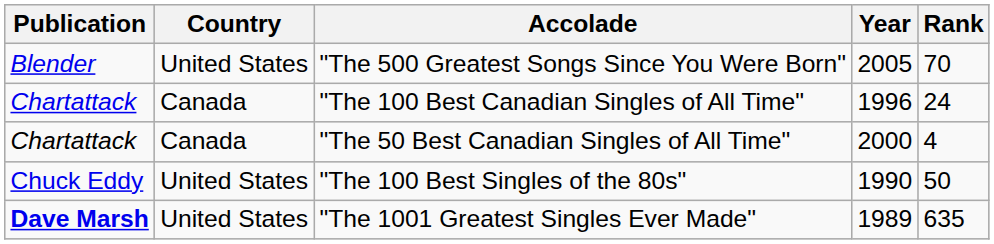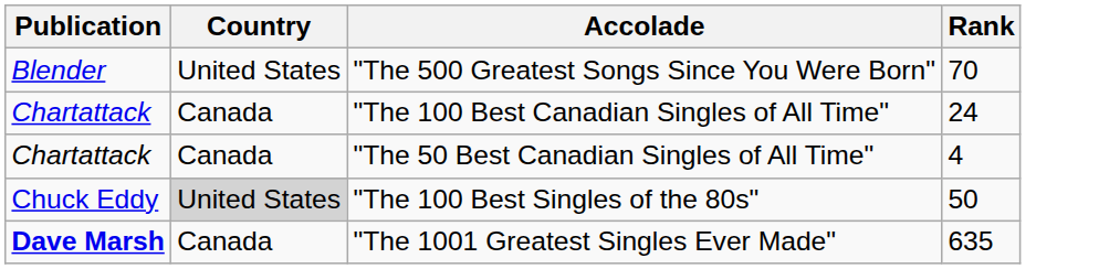 <table class="wikitable sortable" border="1">
 <tr>
 <th>Publication</th>
 <th>Country</th>
 <th>Accolade</th>
-<th>Year</th>
 <th>Rank</th>
 </tr>
 <tr>
 <td><em><a href='#'>Blender</a></em></td>
 <td>United States</td>
 <td>"The 500 Greatest Songs Since You Were Born"</td>
-<td>2005</td>
 <td>70</td>
 </tr>
 <tr>
 <td><em><a href='#'>Chartattack</a></em></td>
 <td>Canada</td>
 <td>"The 100 Best Canadian Singles of All Time"</td>
-<td>1996</td>
 <td>24</td>
 </tr>
 <tr>
 <td><em>Chartattack</em></td>
 <td>Canada</td>
 <td>"The 50 Best Canadian Singles of All Time"</td>
-<td>2000</td>
 <td>4</td>
 </tr>
 <tr>
 <td><a href='#'>Chuck Eddy</a></td>
-<td>United States</td>
+<td style="background: lightgrey;">United States</td>
 <td>"The 100 Best Singles of the 80s"</td>
-<td>1990</td>
 <td>50</td>
 </tr>
 <tr>
 <td><strong><a href='#'>Dave Marsh</a></strong></td>
-<td>United States</td>
+<td>Canada</td>
 <td>"The 1001 Greatest Singles Ever Made"</td>
-<td>1989</td>
 <td>635</td>
 </tr>
 </table>
